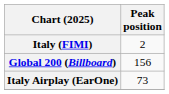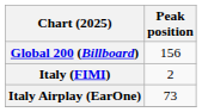 <table class="wikitable sortable plainrowheaders" style="text-align:center">
 <tr>
 <th scope="col">Chart (2025)</th>
 <th scope="col">Peak<br>position</th>
 </tr>
 <tr>
+<th scope="row"><a href='#'>Global 200</a> (<em><a href='#'>Billboard</a></em>)</th>
+<td>156</td>
+</tr>
+<tr>
 <th scope="row">Italy (<a href='#'>FIMI</a>)</th>
 <td>2</td>
-</tr>
-<tr>
-<th scope="row"><a href='#'>Global 200</a> (<em><a href='#'>Billboard</a></em>)</th>
-<td>156</td>
 </tr>
 <tr>
 <th scope="row">Italy Airplay (EarOne)</th>
 <td>73</td>
 </tr>
 <tr>
 </tr>
 </table>
